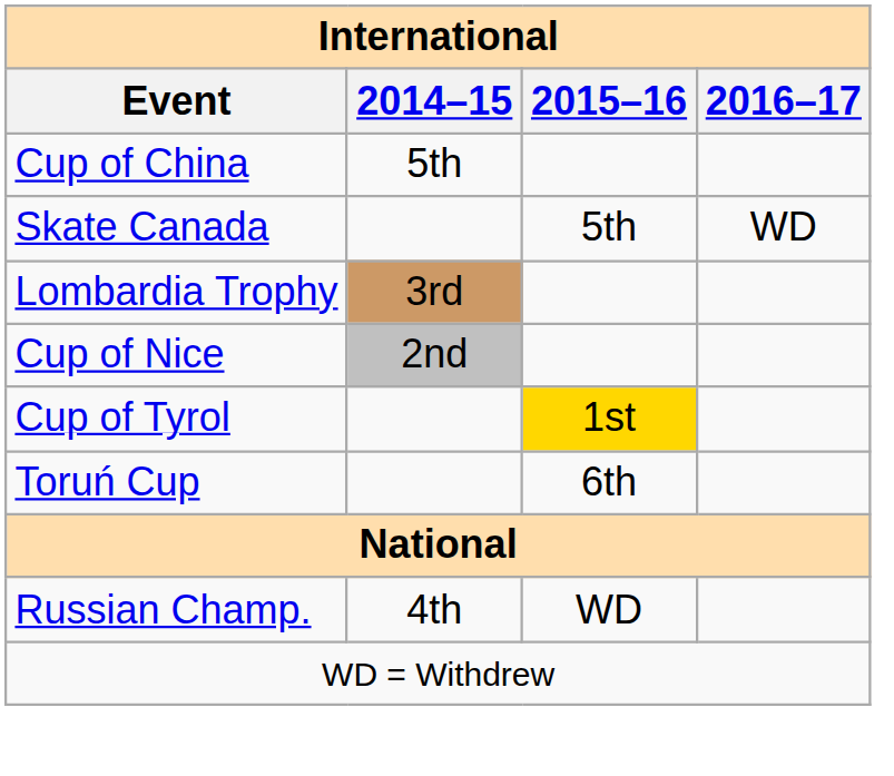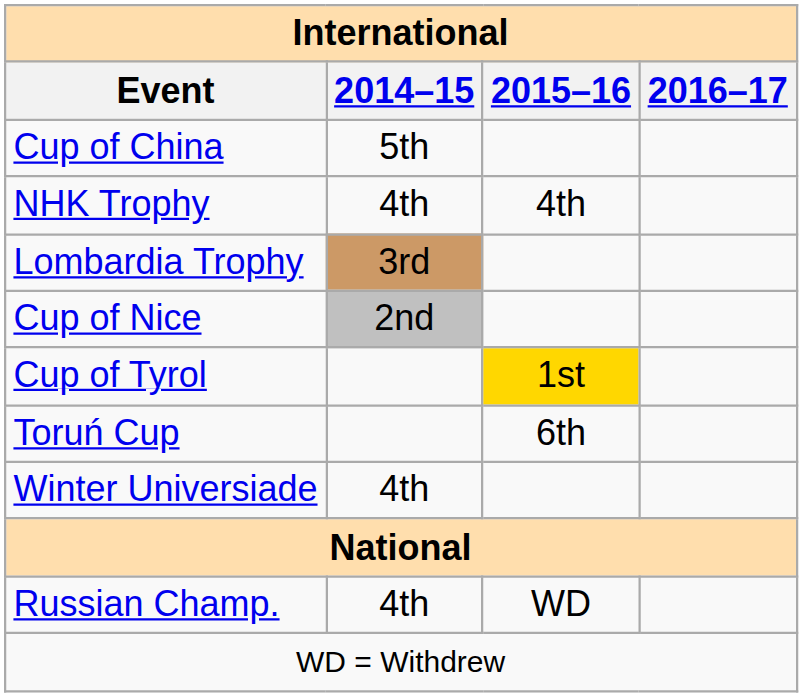 <table class="wikitable" style="text-align:center">
 <tr>
 <th style="background-color: #ffdead; " colspan=4 align=center>International</th>
 </tr>
 <tr>
 <th>Event</th>
 <th><a href='#'>2014–15</a></th>
 <th><a href='#'>2015–16</a></th>
 <th><a href='#'>2016–17</a></th>
 </tr>
 <tr>
 <td align=left> <a href='#'>Cup of China</a></td>
 <td>5th</td>
 <td></td>
 <td></td>
 </tr>
 <tr>
-<td align=left> <a href='#'>Skate Canada</a></td>
+<td align=left> <a href='#'>NHK Trophy</a></td>
+<td>4th</td>
+<td>4th</td>
 <td></td>
-<td>5th</td>
-<td>WD</td>
 </tr>
 <tr>
 <td align=left> <a href='#'>Lombardia Trophy</a></td>
 <td bgcolor=cc9966>3rd</td>
 <td></td>
 <td></td>
 </tr>
 <tr>
 <td align=left><a href='#'>Cup of Nice</a></td>
 <td bgcolor=silver>2nd</td>
 <td></td>
 <td></td>
 </tr>
 <tr>
 <td align=left><a href='#'>Cup of Tyrol</a></td>
 <td></td>
 <td bgcolor=gold>1st</td>
 <td></td>
 </tr>
 <tr>
 <td align=left><a href='#'>Toruń Cup</a></td>
 <td></td>
 <td>6th</td>
 <td></td>
 </tr>
 <tr>
+<td align=left><a href='#'>Winter Universiade</a></td>
+<td>4th</td>
+<td></td>
+<td></td>
+</tr>
+<tr>
 <th style="background-color: #ffdead; " colspan=4 align=center>National</th>
 </tr>
 <tr>
 <td align=left><a href='#'>Russian Champ.</a></td>
 <td>4th</td>
 <td>WD</td>
 <td></td>
 </tr>
 <tr>
 <td colspan=4 align=center><small> WD = Withdrew </small></td>
 </tr>
 </table>
